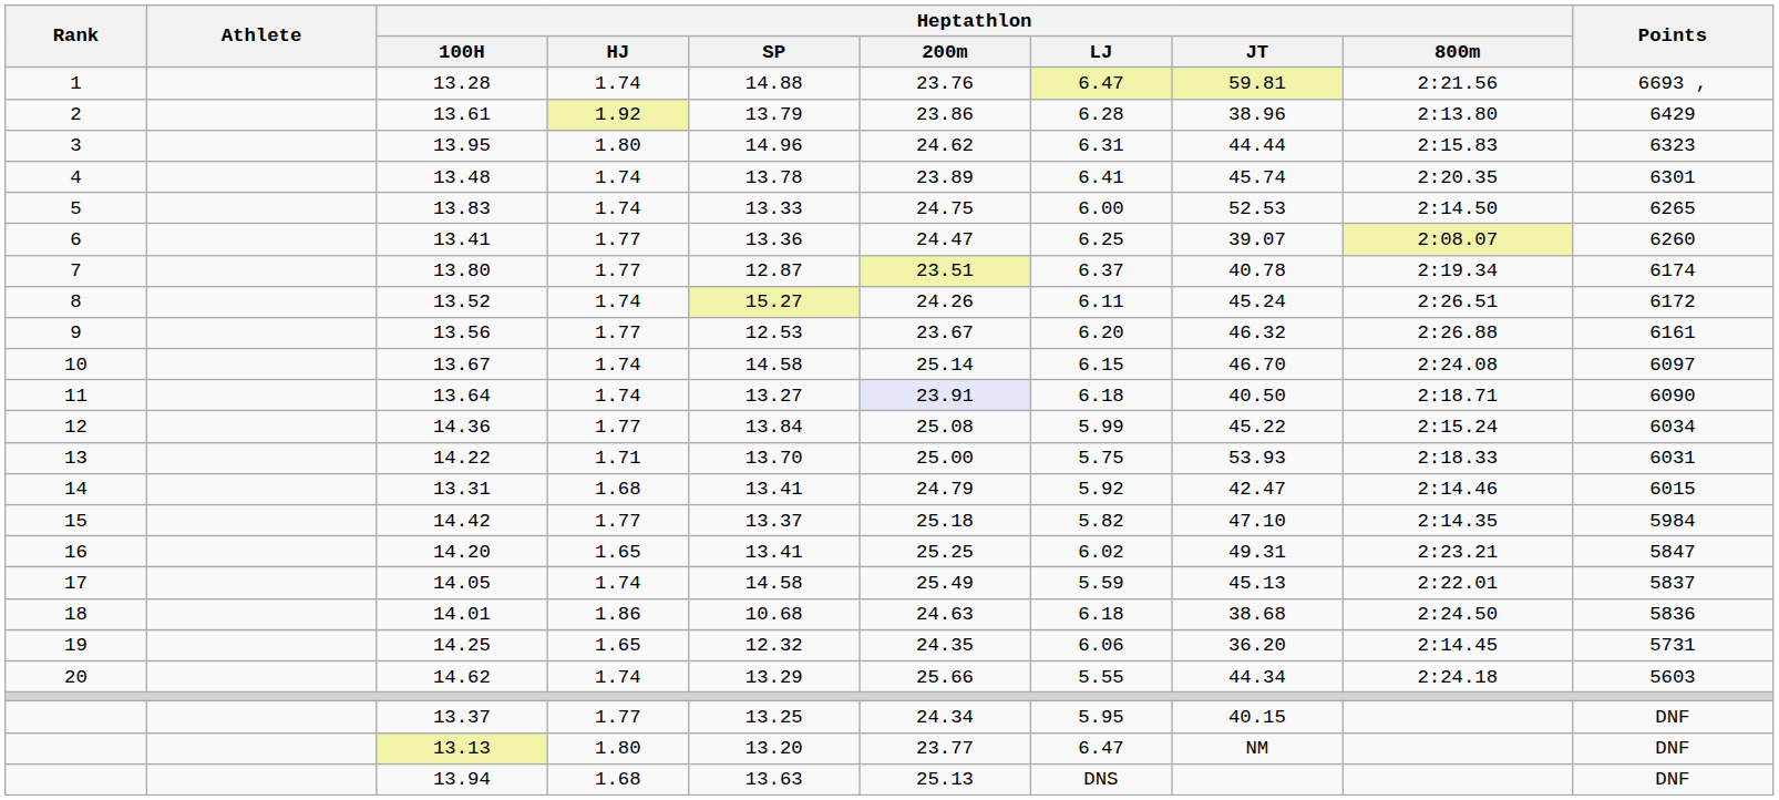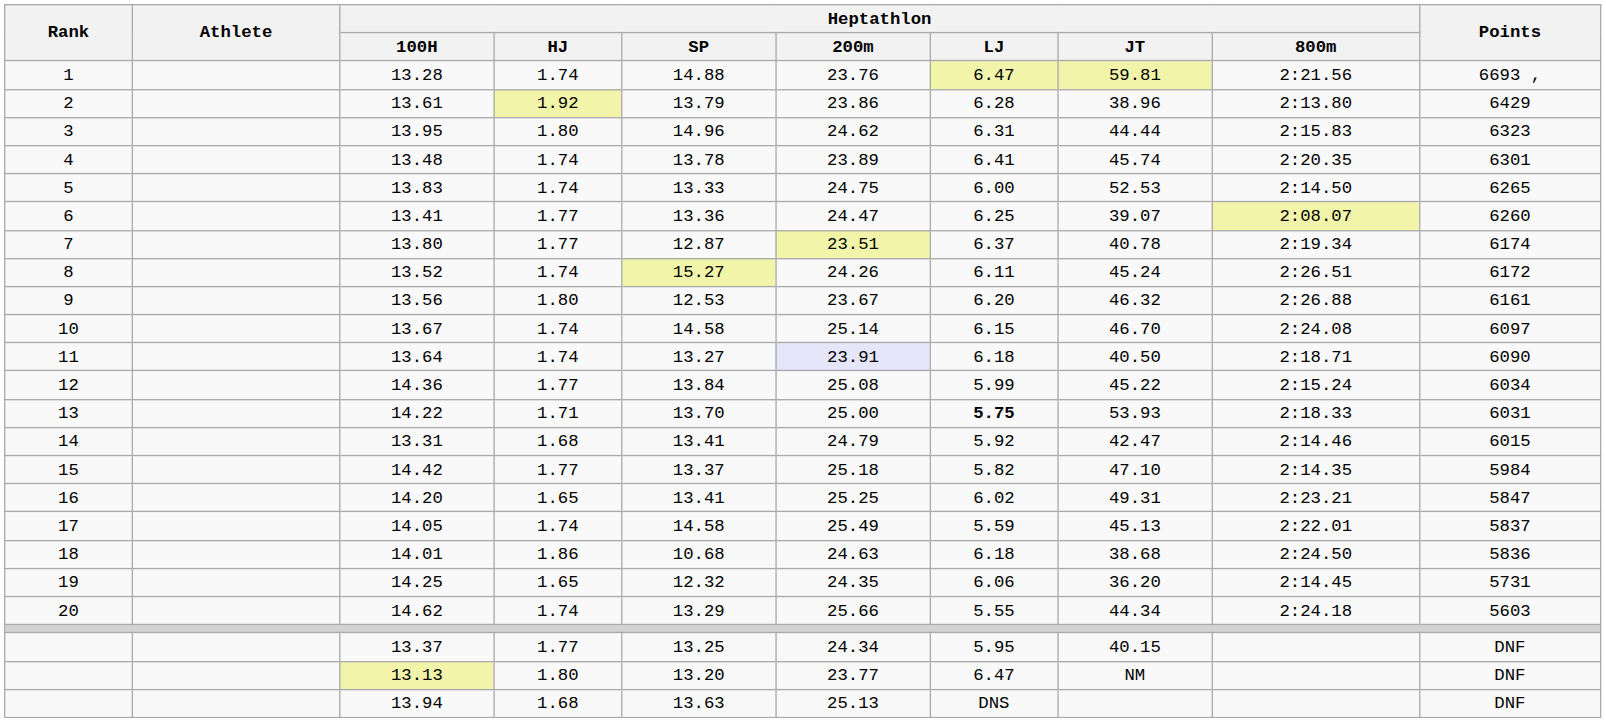 <table width="95%" class="wikitable sortable" style=" text-align:center; font-size:100%;">
 <tr>
 <th rowspan="2">Rank</th>
 <th rowspan="2" class=unsortable>Athlete</th>
 <th colspan="7">Heptathlon</th>
 <th rowspan="2">Points</th>
 </tr>
 <tr>
 <th>100H</th>
 <th>HJ</th>
 <th>SP</th>
 <th>200m</th>
 <th>LJ</th>
 <th>JT</th>
 <th>800m</th>
 </tr>
 <tr>
 <td>1</td>
 <td align="left"></td>
 <td>13.28</td>
 <td>1.74</td>
 <td>14.88</td>
 <td>23.76</td>
 <td bgcolor="#f2f5a9">6.47</td>
 <td bgcolor="#f2f5a9">59.81</td>
 <td>2:21.56</td>
 <td>6693 , </td>
 </tr>
 <tr>
 <td>2</td>
 <td align="left"></td>
 <td>13.61</td>
 <td bgcolor="#f2f5a9">1.92</td>
 <td>13.79</td>
 <td>23.86</td>
 <td>6.28</td>
 <td>38.96</td>
 <td>2:13.80</td>
 <td>6429 </td>
 </tr>
 <tr>
 <td>3</td>
 <td align="left"></td>
 <td>13.95</td>
 <td>1.80</td>
 <td>14.96</td>
 <td>24.62</td>
 <td>6.31</td>
 <td>44.44</td>
 <td>2:15.83</td>
 <td>6323 </td>
 </tr>
 <tr>
 <td>4</td>
 <td align="left"></td>
 <td>13.48</td>
 <td>1.74</td>
 <td>13.78</td>
 <td>23.89</td>
 <td>6.41</td>
 <td>45.74</td>
 <td>2:20.35</td>
 <td>6301</td>
 </tr>
 <tr>
 <td>5</td>
 <td align="left"></td>
 <td>13.83</td>
 <td>1.74</td>
 <td>13.33</td>
 <td>24.75</td>
 <td>6.00</td>
 <td>52.53</td>
 <td>2:14.50</td>
 <td>6265 </td>
 </tr>
 <tr>
 <td>6</td>
 <td align="left"></td>
 <td>13.41</td>
 <td>1.77</td>
 <td>13.36</td>
 <td>24.47</td>
 <td>6.25</td>
 <td>39.07</td>
 <td bgcolor="#f2f5a9">2:08.07</td>
 <td>6260 </td>
 </tr>
 <tr>
 <td>7</td>
 <td align="left"></td>
 <td>13.80</td>
 <td>1.77</td>
 <td>12.87</td>
 <td bgcolor="#f2f5a9">23.51</td>
 <td>6.37</td>
 <td>40.78</td>
 <td>2:19.34</td>
 <td>6174 </td>
 </tr>
 <tr>
 <td>8</td>
 <td align="left"></td>
 <td>13.52</td>
 <td>1.74</td>
 <td bgcolor="#f2f5a9">15.27</td>
 <td>24.26</td>
 <td>6.11</td>
 <td>45.24</td>
 <td>2:26.51</td>
 <td>6172 </td>
 </tr>
 <tr>
 <td>9</td>
 <td align="left"></td>
 <td>13.56</td>
-<td>1.77</td>
+<td>1.80</td>
 <td>12.53</td>
 <td>23.67</td>
 <td>6.20</td>
 <td>46.32</td>
 <td>2:26.88</td>
 <td>6161</td>
 </tr>
 <tr>
 <td>10</td>
 <td align="left"></td>
 <td>13.67</td>
 <td>1.74</td>
 <td>14.58</td>
 <td>25.14</td>
 <td>6.15</td>
 <td>46.70</td>
 <td>2:24.08</td>
 <td>6097 </td>
 </tr>
 <tr>
 <td>11</td>
 <td align="left"></td>
 <td>13.64</td>
 <td>1.74</td>
 <td>13.27</td>
 <td style="background: lavender;">23.91</td>
 <td>6.18</td>
 <td>40.50</td>
 <td>2:18.71</td>
 <td>6090 </td>
 </tr>
 <tr>
 <td>12</td>
 <td align="left"></td>
 <td>14.36</td>
 <td>1.77</td>
 <td>13.84</td>
 <td>25.08</td>
 <td>5.99</td>
 <td>45.22</td>
 <td>2:15.24</td>
 <td>6034 </td>
 </tr>
 <tr>
 <td>13</td>
 <td align="left"></td>
 <td>14.22</td>
 <td>1.71</td>
 <td>13.70</td>
 <td>25.00</td>
-<td>5.75</td>
+<td><strong>5.75</strong></td>
 <td>53.93</td>
 <td>2:18.33</td>
 <td>6031 </td>
 </tr>
 <tr>
 <td>14</td>
 <td align="left"></td>
 <td>13.31</td>
 <td>1.68</td>
 <td>13.41</td>
 <td>24.79</td>
 <td>5.92</td>
 <td>42.47</td>
 <td>2:14.46</td>
 <td>6015 </td>
 </tr>
 <tr>
 <td>15</td>
 <td align="left"></td>
 <td>14.42</td>
 <td>1.77</td>
 <td>13.37</td>
 <td>25.18</td>
 <td>5.82</td>
 <td>47.10</td>
 <td>2:14.35</td>
 <td>5984 </td>
 </tr>
 <tr>
 <td>16</td>
 <td align="left"></td>
 <td>14.20</td>
 <td>1.65</td>
 <td>13.41</td>
 <td>25.25</td>
 <td>6.02</td>
 <td>49.31</td>
 <td>2:23.21</td>
 <td>5847 </td>
 </tr>
 <tr>
 <td>17</td>
 <td align="left"></td>
 <td>14.05</td>
 <td>1.74</td>
 <td>14.58</td>
 <td>25.49</td>
 <td>5.59</td>
 <td>45.13</td>
 <td>2:22.01</td>
 <td>5837 </td>
 </tr>
 <tr>
 <td>18</td>
 <td align="left"></td>
 <td>14.01</td>
 <td>1.86</td>
 <td>10.68</td>
 <td>24.63</td>
 <td>6.18</td>
 <td>38.68</td>
 <td>2:24.50</td>
 <td>5836 </td>
 </tr>
 <tr>
 <td>19</td>
 <td align="left"></td>
 <td>14.25</td>
 <td>1.65</td>
 <td>12.32</td>
 <td>24.35</td>
 <td>6.06</td>
 <td>36.20</td>
 <td>2:14.45</td>
 <td>5731 </td>
 </tr>
 <tr>
 <td>20</td>
 <td align="left"></td>
 <td>14.62</td>
 <td>1.74</td>
 <td>13.29</td>
 <td>25.66</td>
 <td>5.55</td>
 <td>44.34</td>
 <td>2:24.18</td>
 <td>5603 </td>
 </tr>
 <tr>
 <td bgcolor="lightgray" colspan="13"></td>
 </tr>
 <tr>
 <td></td>
 <td align="left"></td>
 <td>13.37</td>
 <td>1.77</td>
 <td>13.25</td>
 <td>24.34</td>
 <td>5.95</td>
 <td>40.15</td>
 <td></td>
 <td>DNF</td>
 </tr>
 <tr>
 <td></td>
 <td align="left"></td>
 <td bgcolor="#f2f5a9">13.13</td>
 <td>1.80</td>
 <td>13.20</td>
 <td>23.77</td>
 <td>6.47</td>
 <td>NM</td>
 <td></td>
 <td>DNF</td>
 </tr>
 <tr>
 <td></td>
 <td align="left"></td>
 <td>13.94</td>
 <td>1.68</td>
 <td>13.63</td>
 <td>25.13</td>
 <td>DNS</td>
 <td></td>
 <td></td>
 <td>DNF</td>
 </tr>
 </table>
